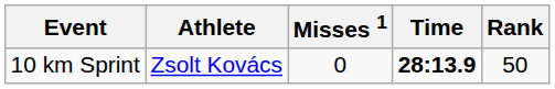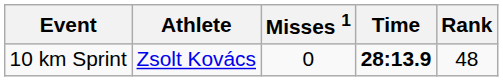 <table class="wikitable" style="font-size:90%">
 <tr>
 <th>Event</th>
 <th>Athlete</th>
 <th>Misses <sup>1</sup></th>
 <th>Time</th>
 <th>Rank</th>
 </tr>
 <tr>
 <td>10 km Sprint</td>
 <td><a href='#'>Zsolt Kovács</a></td>
 <td align="center">0</td>
 <td align="center"><strong>28:13.9</strong></td>
-<td align="center">50</td>
+<td align="center">48</td>
 </tr>
 </table>
